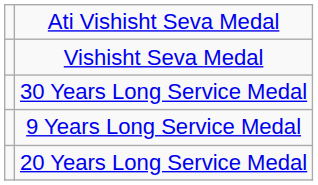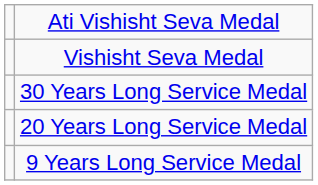 <table class="wikitable" style="text-align:center;">
 <tr>
 <td></td>
 <td><a href='#'>Ati Vishisht Seva Medal</a></td>
 </tr>
 <tr>
 <td></td>
 <td><a href='#'>Vishisht Seva Medal</a></td>
 </tr>
 <tr>
 <td></td>
 <td><a href='#'>30 Years Long Service Medal</a></td>
 </tr>
 <tr>
 <td></td>
-<td><a href='#'>9 Years Long Service Medal</a></td>
+<td><a href='#'>20 Years Long Service Medal</a></td>
 </tr>
 <tr>
 <td></td>
-<td><a href='#'>20 Years Long Service Medal</a></td>
+<td><a href='#'>9 Years Long Service Medal</a></td>
 </tr>
 </table>
